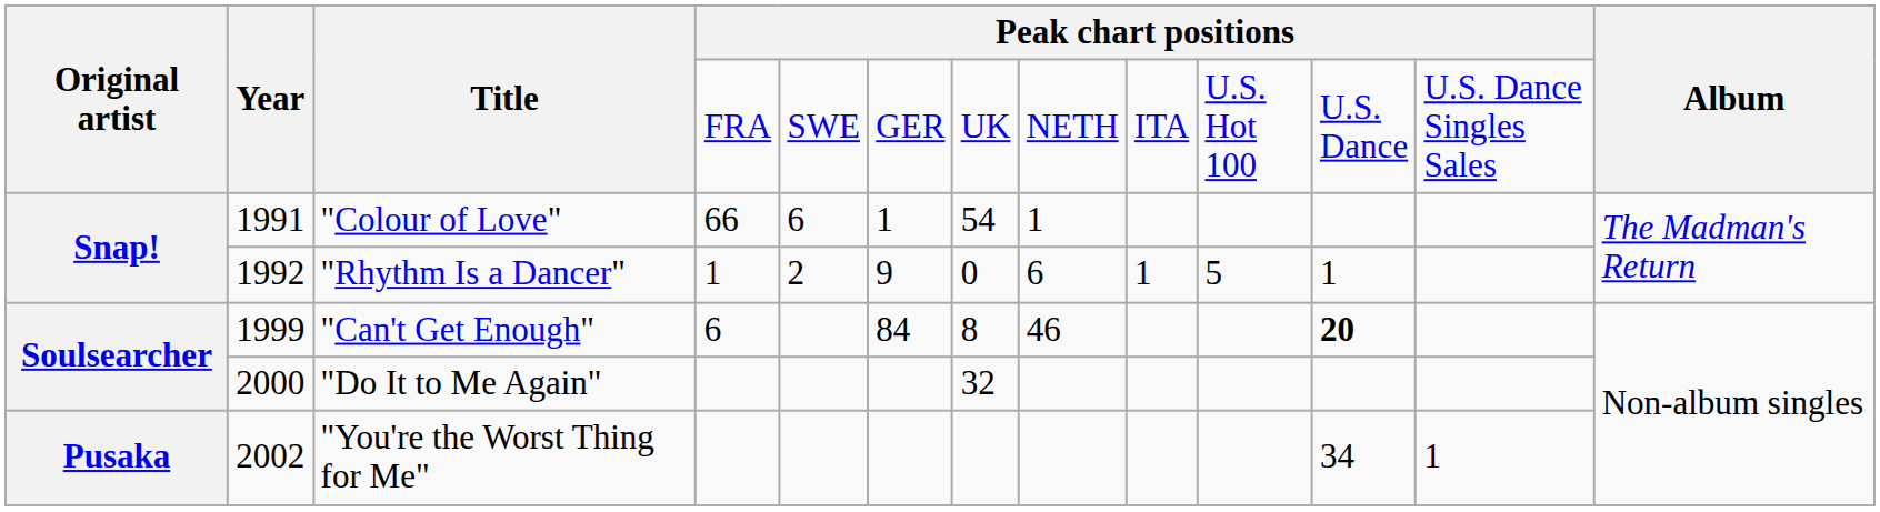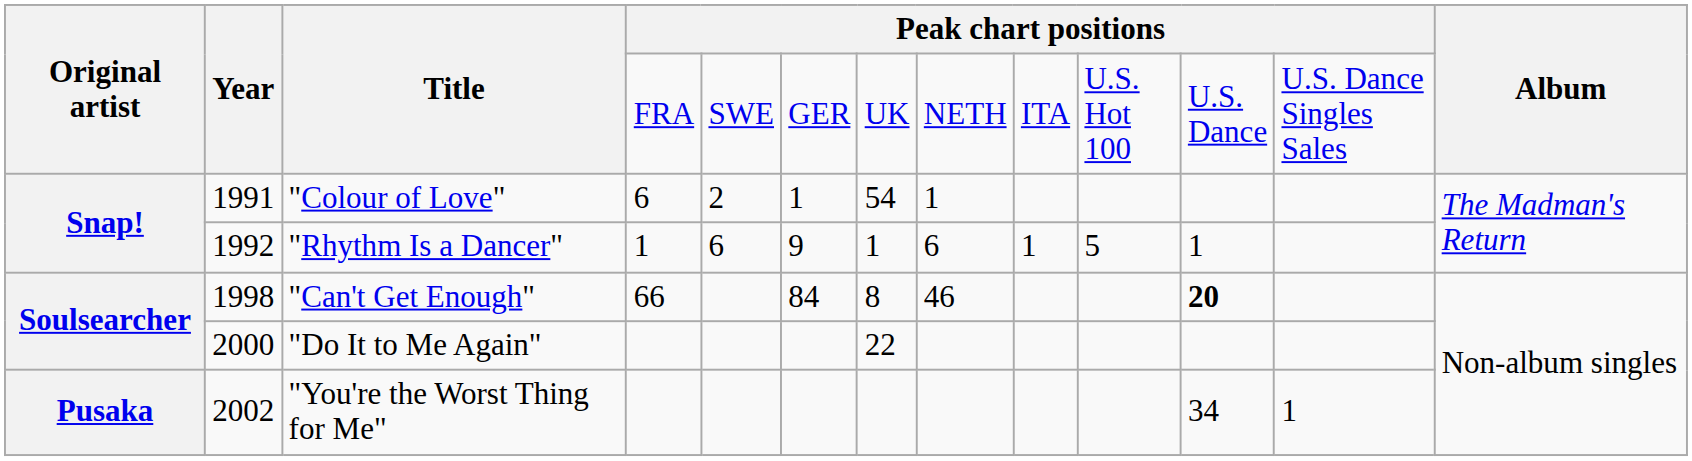 <table class="wikitable">
 <tr>
 <th scope="col" rowspan="2">Original artist</th>
 <th scope="col" rowspan="2">Year</th>
 <th scope="col" rowspan="2">Title</th>
 <th scope="col" colspan="9">Peak chart positions</th>
 <th scope="col" rowspan="2">Album</th>
 </tr>
 <tr>
 <td><a href='#'>FRA</a></td>
 <td><a href='#'>SWE</a></td>
 <td><a href='#'>GER</a></td>
 <td><a href='#'>UK</a></td>
 <td><a href='#'>NETH</a></td>
 <td><a href='#'>ITA</a></td>
 <td><a href='#'>U.S.<br>Hot 100</a></td>
 <td><a href='#'>U.S.<br>Dance</a></td>
 <td><a href='#'>U.S. Dance<br>Singles Sales</a></td>
 </tr>
 <tr>
 <th rowspan="2"><a href='#'>Snap!</a></th>
 <td>1991</td>
 <td>"<a href='#'>Colour of Love</a>"</td>
-<td>66</td>
 <td>6</td>
+<td>2</td>
 <td>1</td>
 <td>54</td>
 <td>1</td>
 <td></td>
 <td></td>
 <td></td>
 <td></td>
 <td rowspan="2"><em><a href='#'>The Madman's Return</a></em></td>
 </tr>
 <tr>
 <td>1992</td>
 <td>"<a href='#'>Rhythm Is a Dancer</a>"</td>
 <td>1</td>
-<td>2</td>
+<td>6</td>
 <td>9</td>
-<td>0</td>
+<td>1</td>
 <td>6</td>
 <td>1</td>
 <td>5</td>
 <td>1</td>
 <td></td>
 </tr>
 <tr>
 <th rowspan="2"><a href='#'>Soulsearcher</a></th>
-<td>1999</td>
+<td>1998</td>
 <td>"<a href='#'>Can't Get Enough</a>"</td>
-<td>6</td>
+<td>66</td>
 <td></td>
 <td>84</td>
 <td>8</td>
 <td>46</td>
 <td></td>
 <td></td>
 <td><strong>20</strong></td>
 <td></td>
 <td rowspan="3">Non-album singles</td>
 </tr>
 <tr>
 <td>2000</td>
 <td>"Do It to Me Again"</td>
 <td></td>
 <td></td>
 <td></td>
-<td>32</td>
+<td>22</td>
 <td></td>
 <td></td>
 <td></td>
 <td></td>
 <td></td>
 </tr>
 <tr>
 <th><a href='#'>Pusaka</a></th>
 <td>2002</td>
 <td>"You're the Worst Thing for Me"</td>
 <td></td>
 <td></td>
 <td></td>
 <td></td>
 <td></td>
 <td></td>
 <td></td>
 <td>34</td>
 <td>1</td>
 </tr>
 </table>
